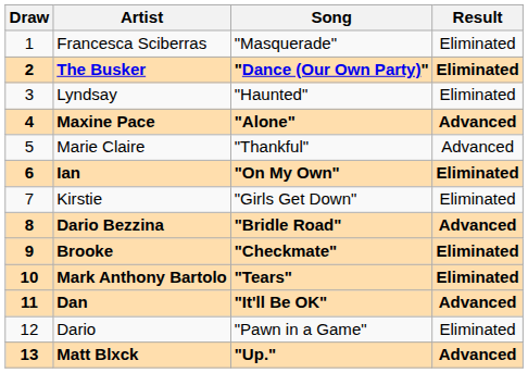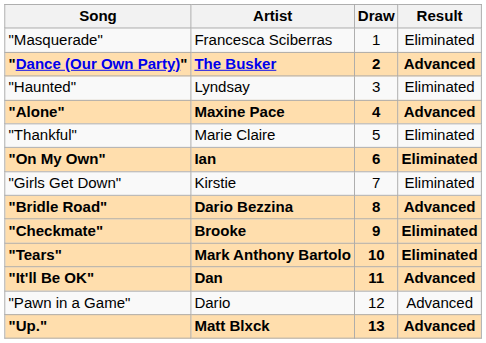 <table class="sortable wikitable" style="margin: 1em auto 1em auto;">
 <tr>
+<th>Song</th>
+<th>Artist</th>
 <th>Draw</th>
-<th>Artist</th>
-<th>Song</th>
 <th>Result</th>
 </tr>
 <tr>
+<td>"Masquerade"</td>
+<td>Francesca Sciberras</td>
 <td align="center">1</td>
-<td>Francesca Sciberras</td>
-<td>"Masquerade"</td>
 <td align="center">Eliminated</td>
 </tr>
 <tr style="font-weight:bold; background:navajowhite;">
+<td>"<a href='#'>Dance (Our Own Party)</a>"</td>
+<td><a href='#'>The Busker</a></td>
 <td align="center">2</td>
-<td><a href='#'>The Busker</a></td>
-<td>"<a href='#'>Dance (Our Own Party)</a>"</td>
+<td align="center">Advanced</td>
+</tr>
+<tr>
+<td>"Haunted"</td>
+<td>Lyndsay</td>
+<td align="center">3</td>
+<td align="center">Eliminated</td>
+</tr>
+<tr style="font-weight:bold; background:navajowhite;">
+<td>"Alone"</td>
+<td>Maxine Pace</td>
+<td align="center">4</td>
+<td align="center">Advanced</td>
+</tr>
+<tr>
+<td>"Thankful"</td>
+<td>Marie Claire</td>
+<td align="center">5</td>
+<td align="center">Eliminated</td>
+</tr>
+<tr style="font-weight:bold; background:navajowhite;">
+<td>"On My Own"</td>
+<td>Ian</td>
+<td align="center">6</td>
 <td align="center">Eliminated</td>
 </tr>
 <tr>
-<td align="center">3</td>
-<td>Lyndsay</td>
-<td>"Haunted"</td>
+<td>"Girls Get Down"</td>
+<td>Kirstie</td>
+<td align="center">7</td>
 <td align="center">Eliminated</td>
 </tr>
 <tr style="font-weight:bold; background:navajowhite;">
-<td align="center">4</td>
-<td>Maxine Pace</td>
-<td>"Alone"</td>
+<td>"Bridle Road"</td>
+<td>Dario Bezzina</td>
+<td align="center">8</td>
+<td align="center">Advanced</td>
+</tr>
+<tr style="font-weight:bold; background:navajowhite;">
+<td>"Checkmate"</td>
+<td>Brooke</td>
+<td align="center">9</td>
+<td align="center">Eliminated</td>
+</tr>
+<tr style="font-weight:bold; background:navajowhite;">
+<td>"Tears"</td>
+<td>Mark Anthony Bartolo</td>
+<td align="center">10</td>
+<td align="center">Eliminated</td>
+</tr>
+<tr style="font-weight:bold; background:navajowhite;">
+<td>"It'll Be OK"</td>
+<td>Dan</td>
+<td align="center">11</td>
 <td align="center">Advanced</td>
 </tr>
 <tr>
-<td align="center">5</td>
-<td>Marie Claire</td>
-<td>"Thankful"</td>
+<td>"Pawn in a Game"</td>
+<td>Dario</td>
+<td align="center">12</td>
 <td align="center">Advanced</td>
 </tr>
 <tr style="font-weight:bold; background:navajowhite;">
-<td align="center">6</td>
-<td>Ian</td>
-<td>"On My Own"</td>
-<td align="center">Eliminated</td>
-</tr>
-<tr>
-<td align="center">7</td>
-<td>Kirstie</td>
-<td>"Girls Get Down"</td>
-<td align="center">Eliminated</td>
-</tr>
-<tr style="font-weight:bold; background:navajowhite;">
-<td align="center">8</td>
-<td>Dario Bezzina</td>
-<td>"Bridle Road"</td>
-<td align="center">Advanced</td>
-</tr>
-<tr style="font-weight:bold; background:navajowhite;">
-<td align="center">9</td>
-<td>Brooke</td>
-<td>"Checkmate"</td>
-<td align="center">Eliminated</td>
-</tr>
-<tr style="font-weight:bold; background:navajowhite;">
-<td align="center">10</td>
-<td>Mark Anthony Bartolo</td>
-<td>"Tears"</td>
-<td align="center">Eliminated</td>
-</tr>
-<tr style="font-weight:bold; background:navajowhite;">
-<td align="center">11</td>
-<td>Dan</td>
-<td>"It'll Be OK"</td>
-<td align="center">Advanced</td>
-</tr>
-<tr>
-<td align="center">12</td>
-<td>Dario</td>
-<td>"Pawn in a Game"</td>
-<td align="center">Eliminated</td>
-</tr>
-<tr style="font-weight:bold; background:navajowhite;">
+<td>"Up."</td>
+<td>Matt Blxck</td>
 <td align="center">13</td>
-<td>Matt Blxck</td>
-<td>"Up."</td>
 <td align="center">Advanced</td>
 </tr>
 </table>
